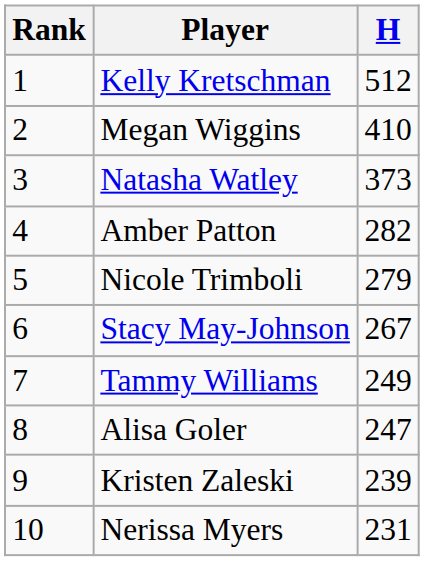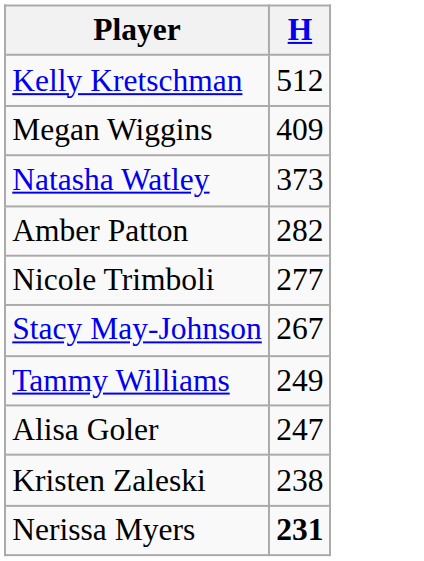 <table class="wikitable" style="float:left;">
 <tr style="white-space: nowrap;">
-<th>Rank</th>
 <th>Player</th>
 <th><a href='#'>H</a></th>
 </tr>
 <tr>
-<td>1</td>
 <td><a href='#'>Kelly Kretschman</a></td>
 <td>512</td>
 </tr>
 <tr>
-<td>2</td>
 <td>Megan Wiggins</td>
-<td>410</td>
+<td>409</td>
 </tr>
 <tr>
-<td>3</td>
 <td><a href='#'>Natasha Watley</a></td>
 <td>373</td>
 </tr>
 <tr>
-<td>4</td>
 <td>Amber Patton</td>
 <td>282</td>
 </tr>
 <tr>
-<td>5</td>
 <td>Nicole Trimboli</td>
-<td>279</td>
+<td>277</td>
 </tr>
 <tr>
-<td>6</td>
 <td><a href='#'>Stacy May-Johnson</a></td>
 <td>267</td>
 </tr>
 <tr>
-<td>7</td>
 <td><a href='#'>Tammy Williams</a></td>
 <td>249</td>
 </tr>
 <tr>
-<td>8</td>
 <td>Alisa Goler</td>
 <td>247</td>
 </tr>
 <tr>
-<td>9</td>
 <td>Kristen Zaleski</td>
-<td>239</td>
+<td>238</td>
 </tr>
 <tr>
-<td>10</td>
 <td>Nerissa Myers</td>
-<td>231</td>
+<td><strong>231</strong></td>
 </tr>
 </table>
